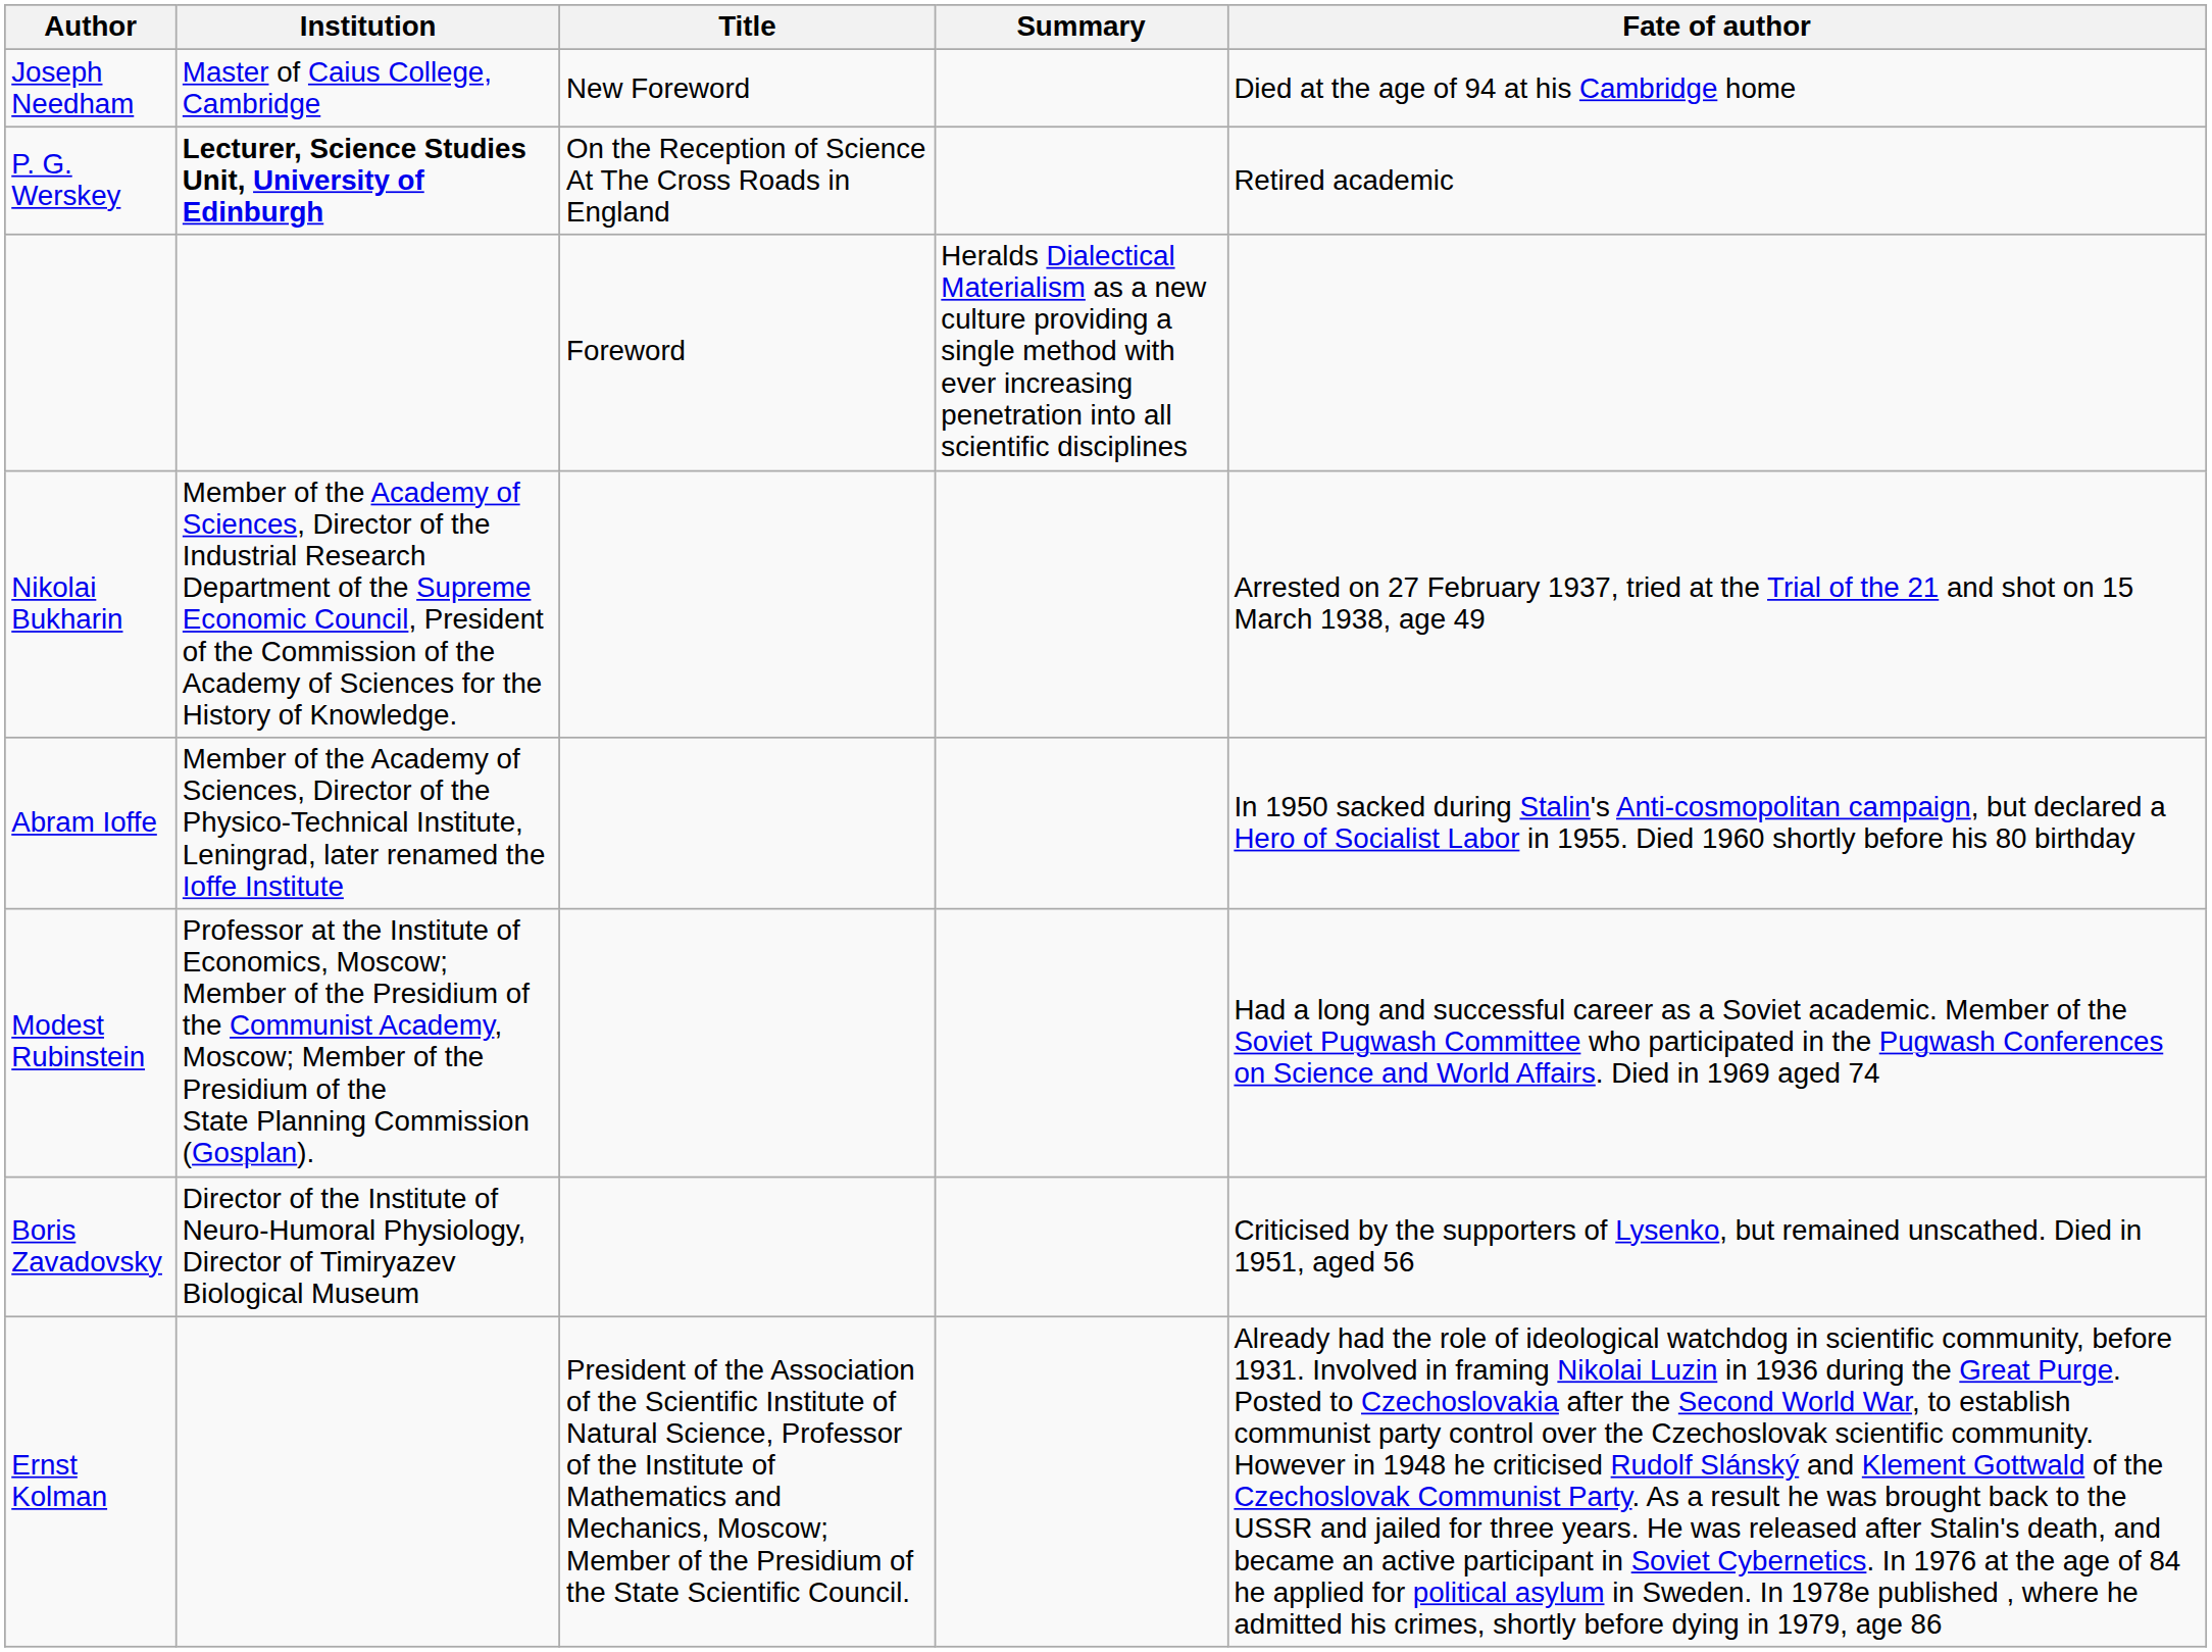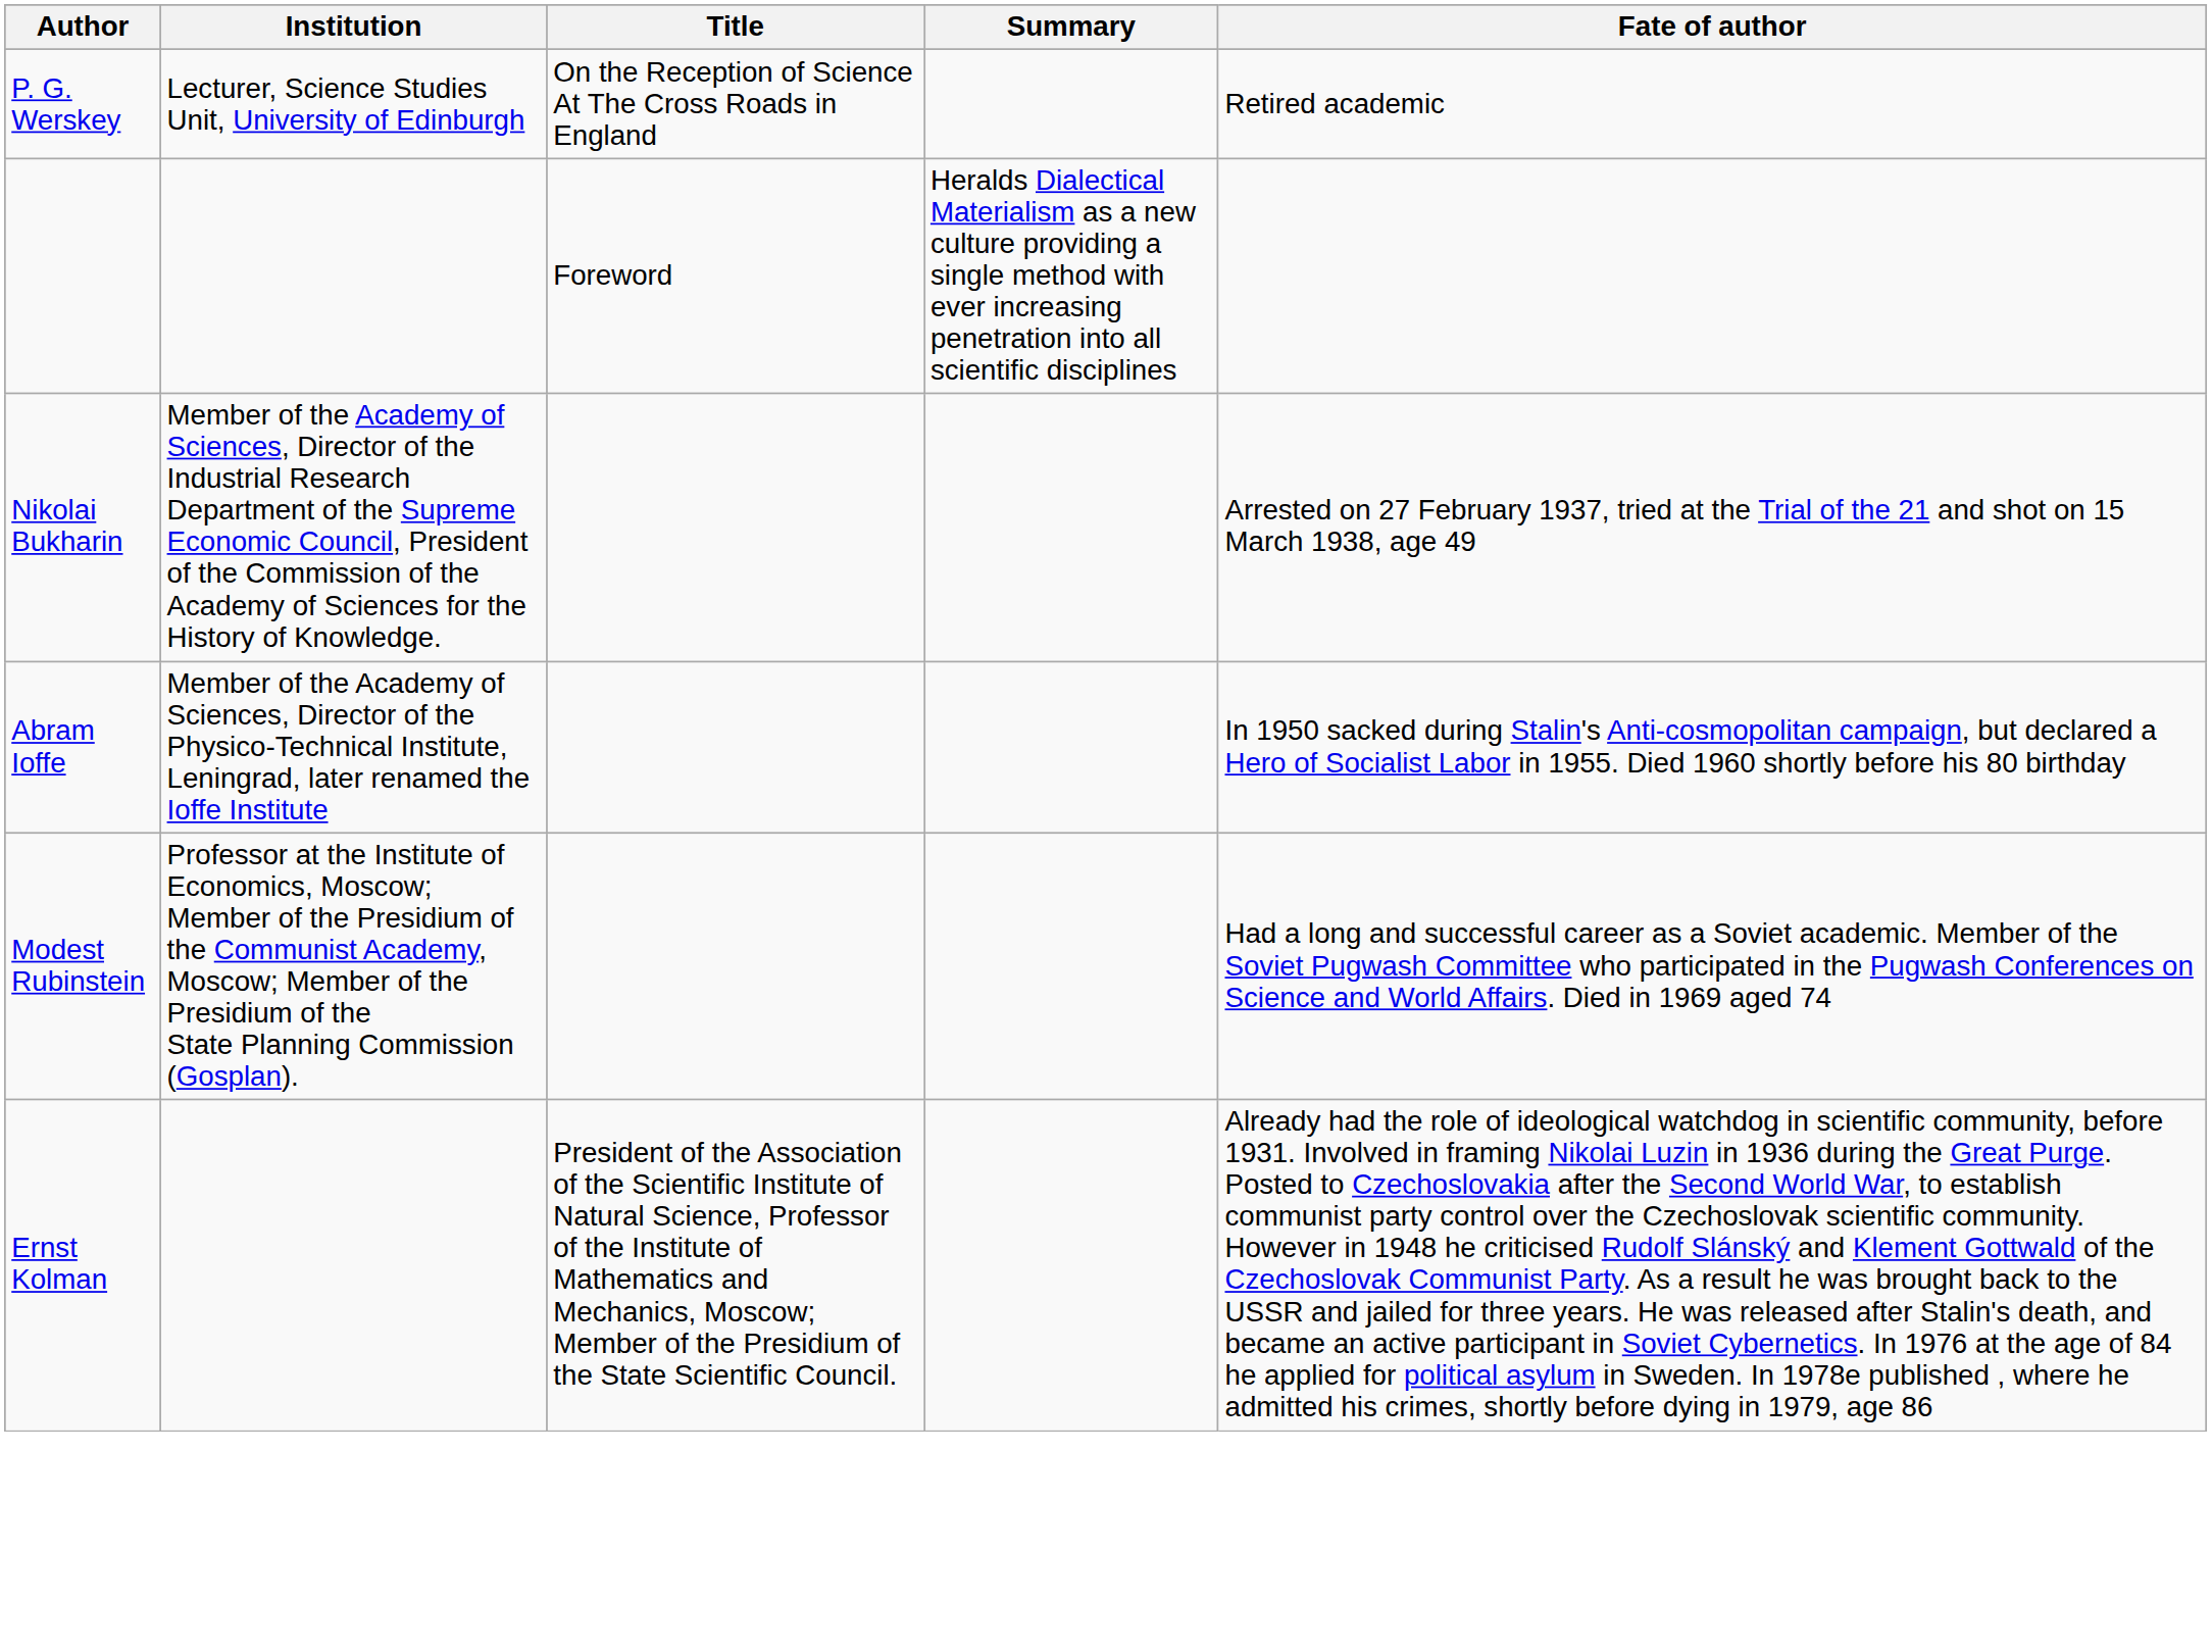 <table class="wikitable">
 <tr>
 <th>Author</th>
 <th>Institution</th>
 <th>Title</th>
 <th>Summary</th>
 <th>Fate of author</th>
 </tr>
 <tr>
-<td><a href='#'>Joseph Needham</a></td>
-<td><a href='#'>Master</a> of <a href='#'>Caius College, Cambridge</a></td>
-<td>New Foreword</td>
-<td></td>
-<td>Died at the age of 94 at his <a href='#'>Cambridge</a> home</td>
-</tr>
-<tr>
 <td><a href='#'>P. G. Werskey</a></td>
-<td><strong>Lecturer, Science Studies Unit, <a href='#'>University of Edinburgh</a></strong></td>
+<td>Lecturer, Science Studies Unit, <a href='#'>University of Edinburgh</a></td>
 <td>On the Reception of Science At The Cross Roads in England</td>
 <td></td>
 <td>Retired academic</td>
 </tr>
 <tr>
 <td></td>
 <td></td>
 <td>Foreword</td>
 <td>Heralds <a href='#'>Dialectical Materialism</a> as a new culture providing a single method with ever increasing penetration into all scientific disciplines</td>
 <td></td>
 </tr>
 <tr>
 <td><a href='#'>Nikolai Bukharin</a></td>
 <td>Member of the <a href='#'>Academy of Sciences</a>, Director of the Industrial Research Department of the <a href='#'>Supreme Economic Council</a>, President of the Commission of the Academy of Sciences for the History of Knowledge.</td>
 <td></td>
 <td></td>
 <td>Arrested on 27 February 1937, tried at the <a href='#'>Trial of the 21</a> and shot on 15 March 1938, age 49</td>
 </tr>
 <tr>
 <td><a href='#'>Abram Ioffe</a></td>
 <td>Member of the Academy of Sciences, Director of the Physico-Technical Institute, Leningrad, later renamed the <a href='#'>Ioffe Institute</a></td>
 <td></td>
 <td></td>
 <td>In 1950 sacked during <a href='#'>Stalin</a>'s <a href='#'>Anti-cosmopolitan campaign</a>, but declared a <a href='#'>Hero of Socialist Labor</a> in 1955. Died 1960 shortly before his 80 birthday</td>
 </tr>
 <tr>
 <td><a href='#'>Modest Rubinstein</a></td>
 <td>Professor at the Institute of Economics, Moscow; Member of the Presidium of the <a href='#'>Communist Academy</a>, Moscow; Member of the Presidium of the<br>State Planning Commission (<a href='#'>Gosplan</a>).</td>
 <td></td>
 <td></td>
 <td>Had a long and successful career as a Soviet academic. Member of the <a href='#'>Soviet Pugwash Committee</a> who participated in the <a href='#'>Pugwash Conferences on Science and World Affairs</a>. Died in 1969 aged 74</td>
 </tr>
 <tr>
-<td><a href='#'>Boris Zavadovsky</a></td>
-<td>Director of the Institute of Neuro-Humoral Physiology, Director of Timiryazev Biological Museum</td>
-<td></td>
-<td></td>
-<td>Criticised by the supporters of <a href='#'>Lysenko</a>, but remained unscathed. Died in 1951, aged 56</td>
-</tr>
-<tr>
 <td><a href='#'>Ernst Kolman</a></td>
 <td></td>
 <td>President of the Association of the Scientific Institute of Natural Science, Professor of the Institute of Mathematics and Mechanics, Moscow; Member of the Presidium of the State Scientific Council.</td>
 <td></td>
 <td>Already had the role of ideological watchdog in scientific community, before 1931. Involved in framing <a href='#'>Nikolai Luzin</a> in 1936 during the <a href='#'>Great Purge</a>. Posted to <a href='#'>Czechoslovakia</a> after the <a href='#'>Second World War</a>, to establish communist party control over the Czechoslovak scientific community. However in 1948 he criticised <a href='#'>Rudolf Slánský</a> and <a href='#'>Klement Gottwald</a> of the <a href='#'>Czechoslovak Communist Party</a>. As a result he was brought back to the USSR and jailed for three years. He was released after Stalin's death, and became an active participant in <a href='#'>Soviet Cybernetics</a>. In 1976 at the age of 84 he applied for <a href='#'>political asylum</a> in Sweden. In 1978e published <em></em>, where he admitted his crimes, shortly before dying in 1979, age 86</td>
 </tr>
 </table>
